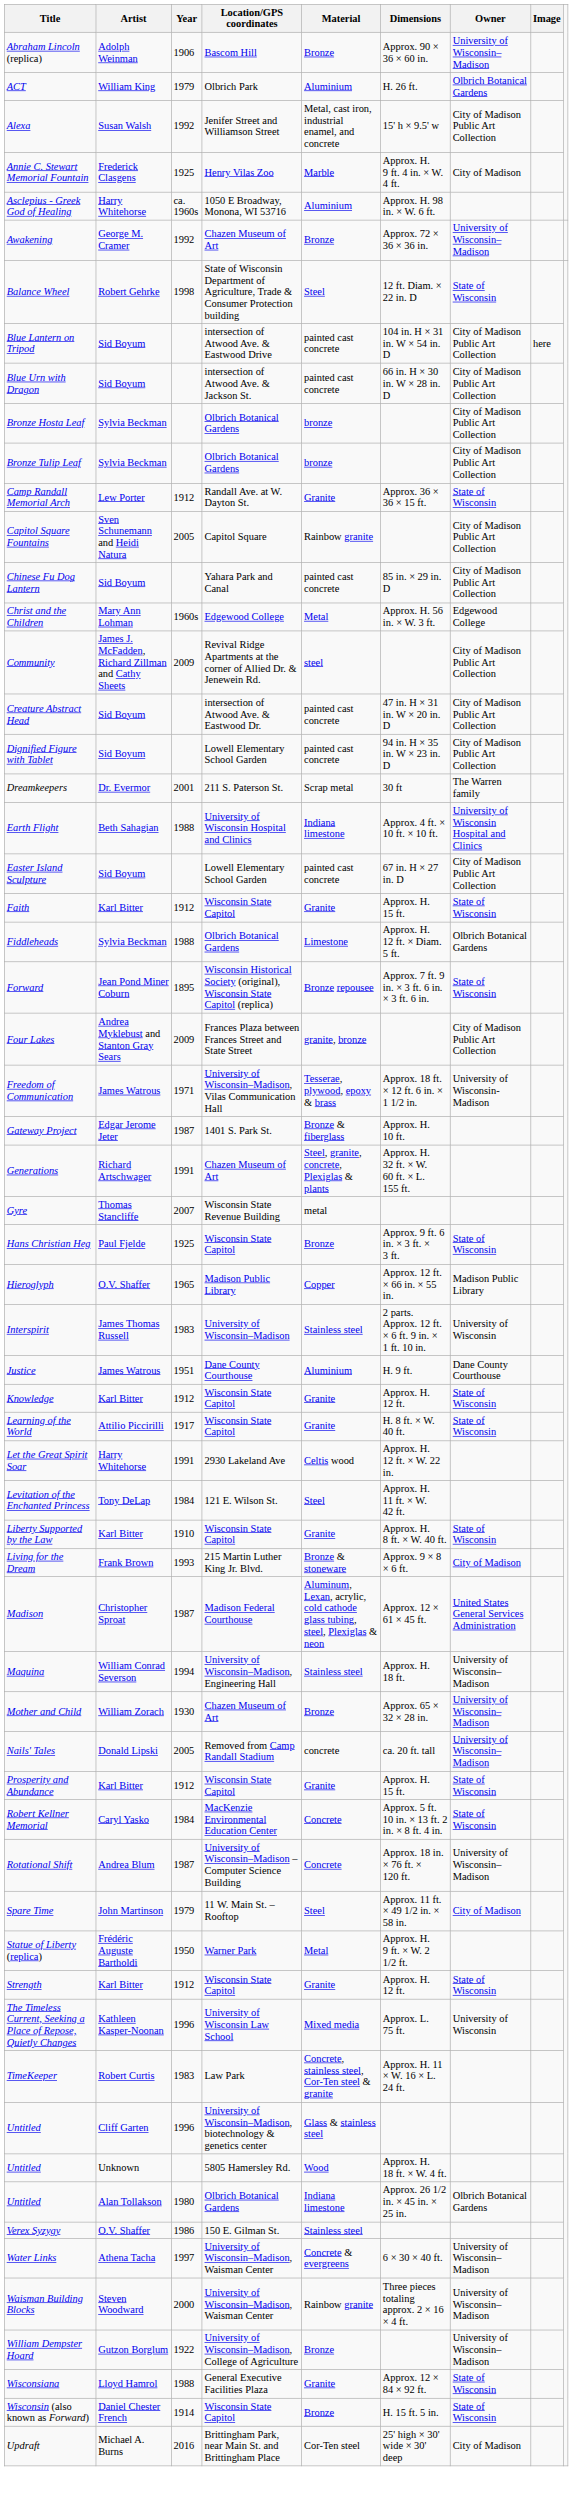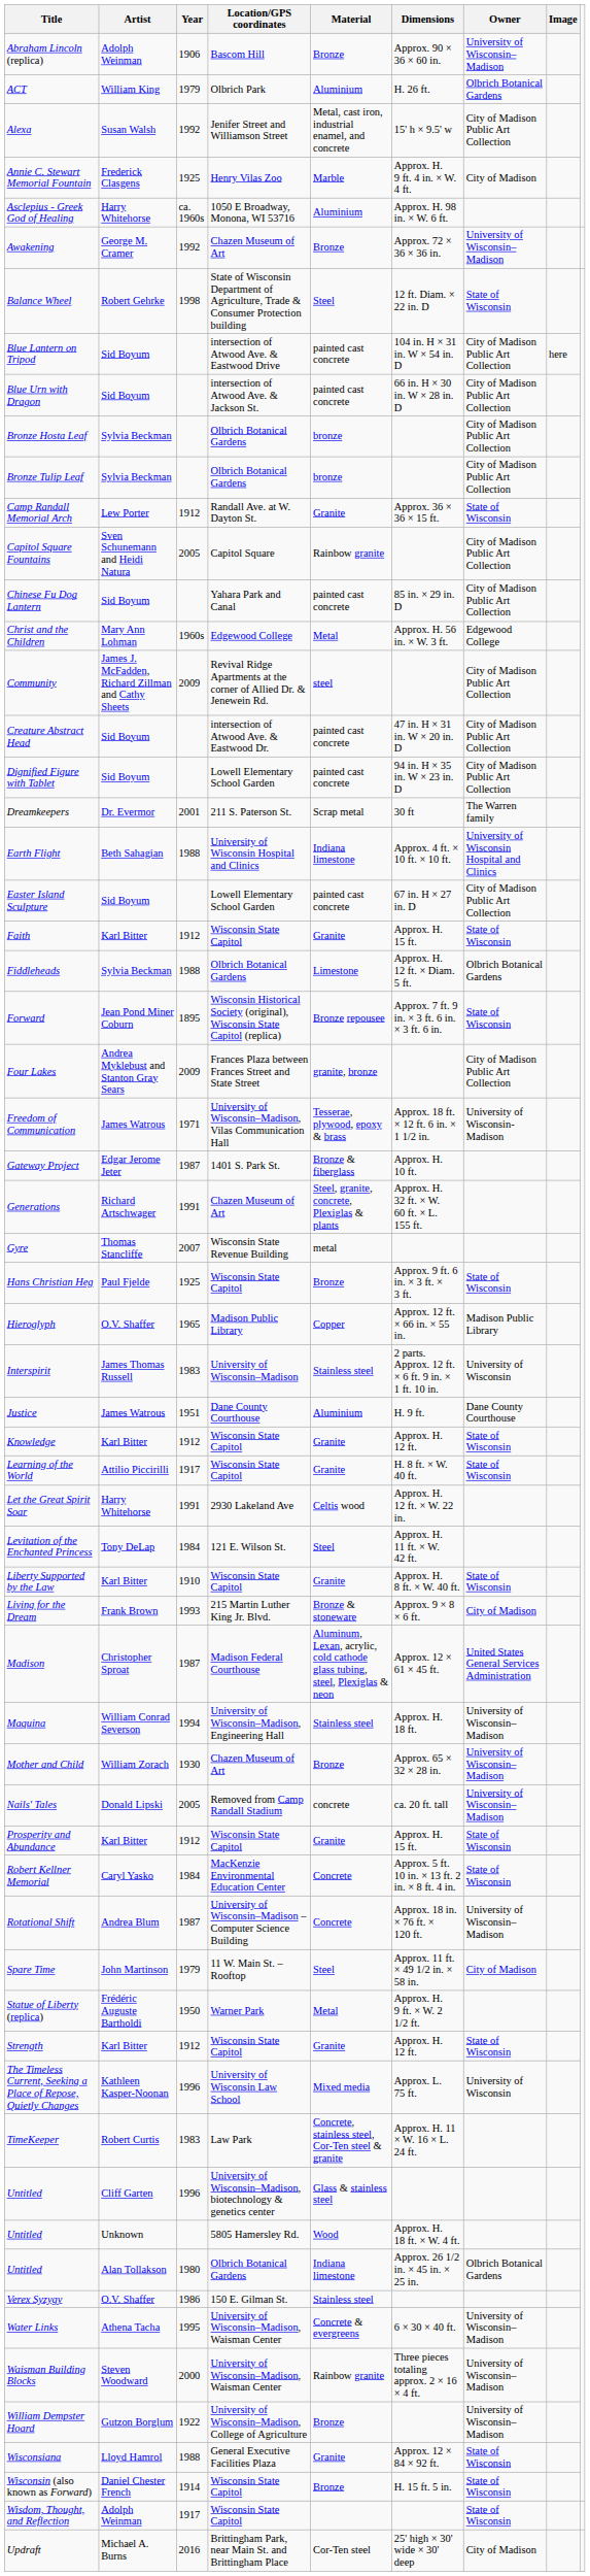 <table class="wikitable sortable">
 <tr>
 <th>Title</th>
 <th>Artist</th>
 <th>Year</th>
 <th>Location/GPS coordinates</th>
 <th>Material</th>
 <th>Dimensions</th>
 <th>Owner</th>
 <th>Image</th>
 </tr>
 <tr>
 <td><em><a href='#'>Abraham Lincoln</a></em> (replica)</td>
 <td><a href='#'>Adolph Weinman</a></td>
 <td>1906</td>
 <td><a href='#'>Bascom Hill</a><br></td>
 <td><a href='#'>Bronze</a></td>
 <td>Approx. 90 × 36 × 60 in.</td>
 <td><a href='#'>University of Wisconsin–Madison</a></td>
 <td></td>
 </tr>
 <tr>
 <td><em><a href='#'>ACT</a></em></td>
 <td><a href='#'>William King</a></td>
 <td>1979</td>
 <td>Olbrich Park</td>
 <td><a href='#'>Aluminium</a></td>
 <td>H. 26 ft.</td>
 <td><a href='#'>Olbrich Botanical Gardens</a></td>
 <td> </td>
 </tr>
 <tr>
 <td><em><a href='#'>Alexa</a></em></td>
 <td><a href='#'>Susan Walsh</a></td>
 <td>1992</td>
 <td>Jenifer Street and Williamson Street</td>
 <td>Metal, cast iron, industrial enamel, and concrete</td>
 <td>15' h × 9.5' w</td>
 <td>City of Madison Public Art Collection</td>
 <td> </td>
 </tr>
 <tr>
 <td><em><a href='#'>Annie C. Stewart Memorial Fountain</a></em></td>
 <td><a href='#'>Frederick Clasgens</a></td>
 <td>1925</td>
 <td><a href='#'>Henry Vilas Zoo</a><br></td>
 <td><a href='#'>Marble</a></td>
 <td>Approx. H. 9 ft. 4 in. × W. 4 ft.</td>
 <td>City of Madison</td>
 <td></td>
 </tr>
 <tr>
 <td><em><a href='#'>Asclepius - Greek God of Healing</a></em></td>
 <td><a href='#'>Harry Whitehorse</a></td>
 <td>ca. 1960s</td>
 <td>1050 E Broadway, Monona, WI 53716</td>
 <td><a href='#'>Aluminium</a></td>
 <td>Approx. H. 98 in. × W. 6 ft.</td>
 <td></td>
 <td></td>
 </tr>
 <tr>
 <td><em><a href='#'>Awakening</a></em></td>
 <td><a href='#'>George M. Cramer</a></td>
 <td>1992</td>
 <td><a href='#'>Chazen Museum of Art</a></td>
 <td><a href='#'>Bronze</a></td>
 <td>Approx. 72 × 36 × 36 in.</td>
 <td><a href='#'>University of Wisconsin–Madison</a></td>
 <td></td>
 <td></td>
 </tr>
 <tr>
 <td><em><a href='#'>Balance Wheel</a></em></td>
 <td><a href='#'>Robert Gehrke</a></td>
 <td>1998</td>
 <td>State of Wisconsin Department of Agriculture, Trade & Consumer Protection building</td>
 <td><a href='#'>Steel</a></td>
 <td>12 ft. Diam. × 22 in. D</td>
 <td><a href='#'>State of Wisconsin</a></td>
 <td></td>
 </tr>
 <tr>
 <td><em><a href='#'>Blue Lantern on Tripod</a></em></td>
 <td><a href='#'>Sid Boyum</a></td>
 <td></td>
 <td>intersection of Atwood Ave. & Eastwood Drive</td>
 <td>painted cast concrete</td>
 <td>104 in. H × 31 in. W × 54 in. D</td>
 <td>City of Madison Public Art Collection</td>
 <td> here </td>
 </tr>
 <tr>
 <td><em><a href='#'>Blue Urn with Dragon</a></em></td>
 <td><a href='#'>Sid Boyum</a></td>
 <td></td>
 <td>intersection of Atwood Ave. & Jackson St.</td>
 <td>painted cast concrete</td>
 <td>66 in. H × 30 in. W × 28 in. D</td>
 <td>City of Madison Public Art Collection</td>
 <td> </td>
 </tr>
 <tr>
 <td><em><a href='#'>Bronze Hosta Leaf</a></em></td>
 <td><a href='#'>Sylvia Beckman</a></td>
 <td></td>
 <td><a href='#'>Olbrich Botanical Gardens</a></td>
 <td><a href='#'>bronze</a></td>
 <td></td>
 <td>City of Madison Public Art Collection</td>
 <td></td>
 </tr>
 <tr>
 <td><em><a href='#'>Bronze Tulip Leaf</a></em></td>
 <td><a href='#'>Sylvia Beckman</a></td>
 <td></td>
 <td><a href='#'>Olbrich Botanical Gardens</a></td>
 <td><a href='#'>bronze</a></td>
 <td></td>
 <td>City of Madison Public Art Collection</td>
 <td></td>
 </tr>
 <tr>
 <td><em><a href='#'>Camp Randall Memorial Arch</a></em></td>
 <td><a href='#'>Lew Porter</a></td>
 <td>1912</td>
 <td>Randall Ave. at W. Dayton St. </td>
 <td><a href='#'>Granite</a></td>
 <td>Approx. 36 × 36 × 15 ft.</td>
 <td><a href='#'>State of Wisconsin</a></td>
 <td></td>
 </tr>
 <tr>
 <td><em><a href='#'>Capitol Square Fountains</a></em></td>
 <td><a href='#'>Sven Schunemann</a> and <a href='#'>Heidi Natura</a></td>
 <td>2005</td>
 <td>Capitol Square</td>
 <td>Rainbow <a href='#'>granite</a></td>
 <td></td>
 <td>City of Madison Public Art Collection</td>
 <td></td>
 </tr>
 <tr>
 <td><em><a href='#'>Chinese Fu Dog Lantern</a></em></td>
 <td><a href='#'>Sid Boyum</a></td>
 <td></td>
 <td>Yahara Park and Canal</td>
 <td>painted cast concrete</td>
 <td>85 in. × 29 in. D</td>
 <td>City of Madison Public Art Collection</td>
 <td></td>
 </tr>
 <tr>
 <td><em><a href='#'>Christ and the Children</a></em></td>
 <td><a href='#'>Mary Ann Lohman</a></td>
 <td>1960s</td>
 <td><a href='#'>Edgewood College</a></td>
 <td><a href='#'>Metal</a></td>
 <td>Approx. H. 56 in. × W. 3 ft.</td>
 <td>Edgewood College</td>
 <td></td>
 </tr>
 <tr>
 <td><em><a href='#'>Community</a></em></td>
 <td><a href='#'>James J. McFadden</a>, <a href='#'>Richard Zillman</a> and <a href='#'>Cathy Sheets</a></td>
 <td>2009</td>
 <td>Revival Ridge Apartments at the corner of Allied Dr. & Jenewein Rd.</td>
 <td><a href='#'>steel</a></td>
 <td></td>
 <td>City of Madison Public Art Collection</td>
 <td></td>
 </tr>
 <tr>
 <td><em><a href='#'>Creature Abstract Head</a></em></td>
 <td><a href='#'>Sid Boyum</a></td>
 <td></td>
 <td>intersection of Atwood Ave. & Eastwood Dr.</td>
 <td>painted cast concrete</td>
 <td>47 in. H × 31 in. W × 20 in. D</td>
 <td>City of Madison Public Art Collection</td>
 <td> </td>
 </tr>
 <tr>
 <td><em><a href='#'>Dignified Figure with Tablet</a></em></td>
 <td><a href='#'>Sid Boyum</a></td>
 <td></td>
 <td>Lowell Elementary School Garden</td>
 <td>painted cast concrete</td>
 <td>94 in. H × 35 in. W × 23 in. D</td>
 <td>City of Madison Public Art Collection</td>
 <td></td>
 </tr>
 <tr>
 <td><em>Dreamkeepers</em></td>
 <td><a href='#'>Dr. Evermor</a></td>
 <td>2001</td>
 <td>211 S. Paterson St.</td>
 <td>Scrap metal</td>
 <td>30 ft</td>
 <td>The Warren family </td>
 <td></td>
 </tr>
 <tr>
 <td><em><a href='#'>Earth Flight</a></em></td>
 <td><a href='#'>Beth Sahagian</a></td>
 <td>1988</td>
 <td><a href='#'>University of Wisconsin Hospital and Clinics</a></td>
 <td><a href='#'>Indiana limestone</a></td>
 <td>Approx. 4 ft. × 10 ft. × 10 ft.</td>
 <td><a href='#'>University of Wisconsin Hospital and Clinics</a></td>
 <td></td>
 </tr>
 <tr>
 <td><em><a href='#'>Easter Island Sculpture</a></em></td>
 <td><a href='#'>Sid Boyum</a></td>
 <td></td>
 <td>Lowell Elementary School Garden</td>
 <td>painted cast concrete</td>
 <td>67 in. H × 27 in. D</td>
 <td>City of Madison Public Art Collection</td>
 <td></td>
 </tr>
 <tr>
 <td><em><a href='#'>Faith</a></em></td>
 <td><a href='#'>Karl Bitter</a></td>
 <td>1912</td>
 <td><a href='#'>Wisconsin State Capitol</a></td>
 <td><a href='#'>Granite</a></td>
 <td>Approx. H. 15 ft.</td>
 <td><a href='#'>State of Wisconsin</a></td>
 <td></td>
 </tr>
 <tr>
 <td><em><a href='#'>Fiddleheads</a></em></td>
 <td><a href='#'>Sylvia Beckman</a></td>
 <td>1988</td>
 <td><a href='#'>Olbrich Botanical Gardens</a></td>
 <td><a href='#'>Limestone</a></td>
 <td>Approx. H. 12 ft. × Diam. 5 ft.</td>
 <td>Olbrich Botanical Gardens</td>
 <td></td>
 </tr>
 <tr>
 <td><em><a href='#'>Forward</a></em></td>
 <td><a href='#'>Jean Pond Miner Coburn</a></td>
 <td>1895</td>
 <td><a href='#'>Wisconsin Historical Society</a> (original), <a href='#'>Wisconsin State Capitol</a> (replica)<br></td>
 <td><a href='#'>Bronze</a> <a href='#'>repousee</a></td>
 <td>Approx. 7 ft. 9 in. × 3 ft. 6 in. × 3 ft. 6 in.</td>
 <td><a href='#'>State of Wisconsin</a></td>
 <td></td>
 </tr>
 <tr>
 <td><em><a href='#'>Four Lakes</a></em></td>
 <td><a href='#'>Andrea Myklebust</a> and <a href='#'>Stanton Gray Sears</a></td>
 <td>2009</td>
 <td>Frances Plaza between Frances Street and State Street</td>
 <td><a href='#'>granite</a>, <a href='#'>bronze</a></td>
 <td></td>
 <td>City of Madison Public Art Collection</td>
 <td></td>
 </tr>
 <tr>
 <td><em><a href='#'>Freedom of Communication</a></em></td>
 <td><a href='#'>James Watrous</a></td>
 <td>1971</td>
 <td><a href='#'>University of Wisconsin–Madison</a>, Vilas Communication Hall</td>
 <td><a href='#'>Tesserae</a>, <a href='#'>plywood</a>, <a href='#'>epoxy</a> & <a href='#'>brass</a></td>
 <td>Approx. 18 ft. × 12 ft. 6 in. × 1 1/2 in.</td>
 <td>University of Wisconsin-Madison</td>
 <td></td>
 </tr>
 <tr>
 <td><em><a href='#'>Gateway Project</a></em></td>
 <td><a href='#'>Edgar Jerome Jeter</a></td>
 <td>1987</td>
 <td>1401 S. Park St.</td>
 <td><a href='#'>Bronze</a> & <a href='#'>fiberglass</a></td>
 <td>Approx. H. 10 ft.</td>
 <td></td>
 <td></td>
 </tr>
 <tr>
 <td><em><a href='#'>Generations</a></em></td>
 <td><a href='#'>Richard Artschwager</a></td>
 <td>1991</td>
 <td><a href='#'>Chazen Museum of Art</a></td>
 <td><a href='#'>Steel</a>, <a href='#'>granite</a>, <a href='#'>concrete</a>, <a href='#'>Plexiglas</a> & <a href='#'>plants</a></td>
 <td>Approx. H. 32 ft. × W. 60 ft. × L. 155 ft.</td>
 <td></td>
 <td></td>
 </tr>
 <tr>
 <td><em><a href='#'>Gyre</a></em></td>
 <td><a href='#'>Thomas Stancliffe</a></td>
 <td>2007</td>
 <td>Wisconsin State Revenue Building</td>
 <td>metal</td>
 <td></td>
 <td></td>
 <td></td>
 </tr>
 <tr>
 <td><em><a href='#'>Hans Christian Heg</a></em></td>
 <td><a href='#'>Paul Fjelde</a></td>
 <td>1925</td>
 <td><a href='#'>Wisconsin State Capitol</a></td>
 <td><a href='#'>Bronze</a></td>
 <td>Approx. 9 ft. 6 in. × 3 ft. × 3 ft.</td>
 <td><a href='#'>State of Wisconsin</a></td>
 <td></td>
 </tr>
 <tr>
 <td><em><a href='#'>Hieroglyph</a></em></td>
 <td><a href='#'>O.V. Shaffer</a></td>
 <td>1965</td>
 <td><a href='#'>Madison Public Library</a></td>
 <td><a href='#'>Copper</a></td>
 <td>Approx. 12 ft. × 66 in. × 55 in.</td>
 <td>Madison Public Library</td>
 <td></td>
 </tr>
 <tr>
 <td><em><a href='#'>Interspirit</a></em></td>
 <td><a href='#'>James Thomas Russell</a></td>
 <td>1983</td>
 <td><a href='#'>University of Wisconsin–Madison</a></td>
 <td><a href='#'>Stainless steel</a></td>
 <td>2 parts. Approx. 12 ft. × 6 ft. 9 in. × 1 ft. 10 in.</td>
 <td>University of Wisconsin</td>
 <td></td>
 </tr>
 <tr>
 <td><em><a href='#'>Justice</a></em></td>
 <td><a href='#'>James Watrous</a></td>
 <td>1951</td>
 <td><a href='#'>Dane County Courthouse</a> </td>
 <td><a href='#'>Aluminium</a></td>
 <td>H. 9 ft.</td>
 <td>Dane County Courthouse</td>
 <td></td>
 </tr>
 <tr>
 <td><em><a href='#'>Knowledge</a></em></td>
 <td><a href='#'>Karl Bitter</a></td>
 <td>1912</td>
 <td><a href='#'>Wisconsin State Capitol</a></td>
 <td><a href='#'>Granite</a></td>
 <td>Approx. H. 12 ft.</td>
 <td><a href='#'>State of Wisconsin</a></td>
 <td></td>
 </tr>
 <tr>
 <td><em><a href='#'>Learning of the World</a></em></td>
 <td><a href='#'>Attilio Piccirilli</a></td>
 <td>1917</td>
 <td><a href='#'>Wisconsin State Capitol</a></td>
 <td><a href='#'>Granite</a></td>
 <td>H. 8 ft. × W. 40 ft.</td>
 <td><a href='#'>State of Wisconsin</a></td>
 <td></td>
 </tr>
 <tr>
 <td><em><a href='#'>Let the Great Spirit Soar</a></em></td>
 <td><a href='#'>Harry Whitehorse</a></td>
 <td>1991</td>
 <td>2930 Lakeland Ave </td>
 <td><a href='#'>Celtis</a> wood</td>
 <td>Approx. H. 12 ft. × W. 22 in.</td>
 <td></td>
 <td></td>
 </tr>
 <tr>
 <td><em><a href='#'>Levitation of the Enchanted Princess</a></em></td>
 <td><a href='#'>Tony DeLap</a></td>
 <td>1984</td>
 <td>121 E. Wilson St.</td>
 <td><a href='#'>Steel</a></td>
 <td>Approx. H. 11 ft. × W. 42 ft.</td>
 <td></td>
 <td></td>
 </tr>
 <tr>
 <td><em><a href='#'>Liberty Supported by the Law</a></em></td>
 <td><a href='#'>Karl Bitter</a></td>
 <td>1910</td>
 <td><a href='#'>Wisconsin State Capitol</a></td>
 <td><a href='#'>Granite</a></td>
 <td>Approx. H. 8 ft. × W. 40 ft.</td>
 <td><a href='#'>State of Wisconsin</a></td>
 <td></td>
 </tr>
 <tr>
 <td><em><a href='#'>Living for the Dream</a></em></td>
 <td><a href='#'>Frank Brown</a></td>
 <td>1993</td>
 <td>215 Martin Luther King Jr. Blvd.</td>
 <td><a href='#'>Bronze</a> & <a href='#'>stoneware</a></td>
 <td>Approx. 9 × 8 × 6 ft.</td>
 <td><a href='#'>City of Madison</a></td>
 <td></td>
 </tr>
 <tr>
 <td><em><a href='#'>Madison</a></em></td>
 <td><a href='#'>Christopher Sproat</a></td>
 <td>1987</td>
 <td><a href='#'>Madison Federal Courthouse</a></td>
 <td><a href='#'>Aluminum</a>, <a href='#'>Lexan</a>, acrylic, <a href='#'>cold cathode glass tubing</a>, <a href='#'>steel</a>, <a href='#'>Plexiglas</a> & <a href='#'>neon</a></td>
 <td>Approx. 12 × 61 × 45 ft.</td>
 <td><a href='#'>United States General Services Administration</a></td>
 <td></td>
 </tr>
 <tr>
 <td><em><a href='#'>Maquina</a></em></td>
 <td><a href='#'>William Conrad Severson</a></td>
 <td>1994</td>
 <td><a href='#'>University of Wisconsin–Madison</a>, Engineering Hall</td>
 <td><a href='#'>Stainless steel</a></td>
 <td>Approx. H. 18 ft.</td>
 <td>University of Wisconsin–Madison</td>
 <td></td>
 </tr>
 <tr>
 <td><em><a href='#'>Mother and Child</a></em></td>
 <td><a href='#'>William Zorach</a></td>
 <td>1930</td>
 <td><a href='#'>Chazen Museum of Art</a></td>
 <td><a href='#'>Bronze</a></td>
 <td>Approx. 65 × 32 × 28 in.</td>
 <td><a href='#'>University of Wisconsin–Madison</a></td>
 <td></td>
 </tr>
 <tr>
 <td><em><a href='#'>Nails' Tales</a></em></td>
 <td><a href='#'>Donald Lipski</a></td>
 <td>2005</td>
 <td>Removed from <a href='#'>Camp Randall Stadium</a></td>
 <td>concrete</td>
 <td>ca. 20 ft. tall</td>
 <td><a href='#'>University of Wisconsin–Madison</a></td>
 <td></td>
 </tr>
 <tr>
 <td><em><a href='#'>Prosperity and Abundance</a></em></td>
 <td><a href='#'>Karl Bitter</a></td>
 <td>1912</td>
 <td><a href='#'>Wisconsin State Capitol</a></td>
 <td><a href='#'>Granite</a></td>
 <td>Approx. H. 15 ft.</td>
 <td><a href='#'>State of Wisconsin</a></td>
 <td></td>
 </tr>
 <tr>
 <td><em><a href='#'>Robert Kellner Memorial</a></em></td>
 <td><a href='#'>Caryl Yasko</a></td>
 <td>1984</td>
 <td><a href='#'>MacKenzie Environmental Education Center</a></td>
 <td><a href='#'>Concrete</a></td>
 <td>Approx. 5 ft. 10 in. × 13 ft. 2 in. × 8 ft. 4 in.</td>
 <td><a href='#'>State of Wisconsin</a></td>
 <td></td>
 </tr>
 <tr>
 <td><em><a href='#'>Rotational Shift</a></em></td>
 <td><a href='#'>Andrea Blum</a></td>
 <td>1987</td>
 <td><a href='#'>University of Wisconsin–Madison</a> – Computer Science Building</td>
 <td><a href='#'>Concrete</a></td>
 <td>Approx. 18 in. × 76 ft. × 120 ft.</td>
 <td>University of Wisconsin–Madison</td>
 <td></td>
 </tr>
 <tr>
 <td><em><a href='#'>Spare Time</a></em></td>
 <td><a href='#'>John Martinson</a></td>
 <td>1979</td>
 <td>11 W. Main St. – Rooftop</td>
 <td><a href='#'>Steel</a></td>
 <td>Approx. 11 ft. × 49 1/2 in. × 58 in.</td>
 <td><a href='#'>City of Madison</a></td>
 <td></td>
 </tr>
 <tr>
 <td><em><a href='#'>Statue of Liberty</a></em> (<a href='#'>replica</a>)</td>
 <td><a href='#'>Frédéric Auguste Bartholdi</a></td>
 <td>1950</td>
 <td><a href='#'>Warner Park</a></td>
 <td><a href='#'>Metal</a></td>
 <td>Approx. H. 9 ft. × W. 2 1/2 ft.</td>
 <td></td>
 <td></td>
 </tr>
 <tr>
 <td><em><a href='#'>Strength</a></em></td>
 <td><a href='#'>Karl Bitter</a></td>
 <td>1912</td>
 <td><a href='#'>Wisconsin State Capitol</a></td>
 <td><a href='#'>Granite</a></td>
 <td>Approx. H. 12 ft.</td>
 <td><a href='#'>State of Wisconsin</a></td>
 <td></td>
 </tr>
 <tr>
 <td><em><a href='#'>The Timeless Current, Seeking a Place of Repose, Quietly Changes</a></em></td>
 <td><a href='#'>Kathleen Kasper-Noonan</a></td>
 <td>1996</td>
 <td><a href='#'>University of Wisconsin Law School</a></td>
 <td><a href='#'>Mixed media</a></td>
 <td>Approx. L. 75 ft.</td>
 <td>University of Wisconsin</td>
 <td></td>
 </tr>
 <tr>
 <td><em><a href='#'>TimeKeeper</a></em></td>
 <td><a href='#'>Robert Curtis</a></td>
 <td>1983</td>
 <td>Law Park</td>
 <td><a href='#'>Concrete</a>, <a href='#'>stainless steel</a>, <a href='#'>Cor-Ten steel</a> & <a href='#'>granite</a></td>
 <td>Approx. H. 11 × W. 16 × L. 24 ft.</td>
 <td></td>
 <td></td>
 </tr>
 <tr>
 <td><em><a href='#'>Untitled</a></em></td>
 <td><a href='#'>Cliff Garten</a></td>
 <td>1996</td>
 <td><a href='#'>University of Wisconsin–Madison</a>, biotechnology & genetics center</td>
 <td><a href='#'>Glass</a> & <a href='#'>stainless steel</a></td>
 <td></td>
 <td></td>
 <td></td>
 </tr>
 <tr>
 <td><em><a href='#'>Untitled</a></em></td>
 <td>Unknown</td>
 <td></td>
 <td>5805 Hamersley Rd.</td>
 <td><a href='#'>Wood</a></td>
 <td>Approx. H. 18 ft. × W. 4 ft.</td>
 <td></td>
 <td></td>
 </tr>
 <tr>
 <td><em><a href='#'>Untitled</a></em></td>
 <td><a href='#'>Alan Tollakson</a></td>
 <td>1980</td>
 <td><a href='#'>Olbrich Botanical Gardens</a></td>
 <td><a href='#'>Indiana limestone</a></td>
 <td>Approx. 26 1/2 in. × 45 in. × 25 in.</td>
 <td>Olbrich Botanical Gardens</td>
 <td></td>
 </tr>
 <tr>
 <td><em><a href='#'>Verex Syzygy</a></em></td>
 <td><a href='#'>O.V. Shaffer</a></td>
 <td>1986</td>
 <td>150 E. Gilman St.<br></td>
 <td><a href='#'>Stainless steel</a></td>
 <td></td>
 <td></td>
 <td></td>
 </tr>
 <tr>
 <td><em><a href='#'>Water Links</a></em></td>
 <td><a href='#'>Athena Tacha</a></td>
-<td>1997</td>
+<td>1995</td>
 <td><a href='#'>University of Wisconsin–Madison</a>, Waisman Center</td>
 <td><a href='#'>Concrete</a> & <a href='#'>evergreens</a></td>
 <td>6 × 30 × 40 ft.</td>
 <td>University of Wisconsin–Madison</td>
 <td></td>
 </tr>
 <tr>
 <td><em><a href='#'>Waisman Building Blocks</a></em></td>
 <td><a href='#'>Steven Woodward</a></td>
 <td>2000</td>
 <td><a href='#'>University of Wisconsin–Madison</a>, Waisman Center</td>
 <td>Rainbow <a href='#'>granite</a></td>
 <td>Three pieces totaling approx. 2 × 16 × 4 ft.</td>
 <td>University of Wisconsin–Madison</td>
 <td></td>
 </tr>
 <tr>
 <td><em><a href='#'>William Dempster Hoard</a></em></td>
 <td><a href='#'>Gutzon Borglum</a></td>
 <td>1922</td>
 <td><a href='#'>University of Wisconsin–Madison</a>, College of Agriculture</td>
 <td><a href='#'>Bronze</a></td>
 <td></td>
 <td>University of Wisconsin–Madison</td>
 <td></td>
 </tr>
 <tr>
 <td><em><a href='#'>Wisconsiana</a></em></td>
 <td><a href='#'>Lloyd Hamrol</a></td>
 <td>1988</td>
 <td>General Executive Facilities Plaza</td>
 <td><a href='#'>Granite</a></td>
 <td>Approx. 12 × 84 × 92 ft.</td>
 <td><a href='#'>State of Wisconsin</a></td>
 <td></td>
 </tr>
 <tr>
 <td><em><a href='#'>Wisconsin</a></em> (also known as <em>Forward</em>)</td>
 <td><a href='#'>Daniel Chester French</a></td>
 <td>1914</td>
 <td><a href='#'>Wisconsin State Capitol</a></td>
 <td><a href='#'>Bronze</a></td>
 <td>H. 15 ft. 5 in.</td>
 <td><a href='#'>State of Wisconsin</a></td>
 <td></td>
 </tr>
 <tr>
+<td><em><a href='#'>Wisdom, Thought, and Reflection</a></em></td>
+<td><a href='#'>Adolph Weinman</a></td>
+<td>1917</td>
+<td><a href='#'>Wisconsin State Capitol</a></td>
+<td></td>
+<td></td>
+<td><a href='#'>State of Wisconsin</a></td>
+<td></td>
+<td></td>
+</tr>
+<tr>
 <td><em>Updraft</em></td>
 <td>Michael A. Burns</td>
 <td>2016</td>
 <td>Brittingham Park, near Main St. and Brittingham Place<br></td>
 <td>Cor-Ten  steel</td>
 <td>25' high × 30' wide × 30' deep</td>
 <td>City of Madison</td>
 <td></td>
 </tr>
 </table>
